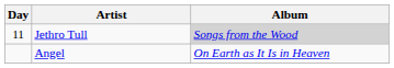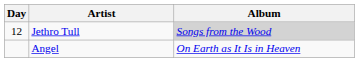 <table class="wikitable" border="1">
 <tr>
 <th>Day</th>
 <th width="200">Artist</th>
 <th width="250">Album</th>
 </tr>
 <tr>
-<td style="text-align:center;" rowspan="1">11</td>
+<td style="text-align:center;" rowspan="1">12</td>
 <td><a href='#'>Jethro Tull</a></td>
 <td style="background: lightgrey;"><em><a href='#'>Songs from the Wood</a></em></td>
 </tr>
 <tr>
 <td style="text-align:center;" rowspan="1"></td>
 <td><a href='#'>Angel</a></td>
 <td><em><a href='#'>On Earth as It Is in Heaven</a></em></td>
 </tr>
 </table>
